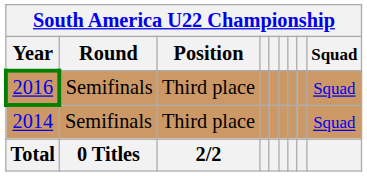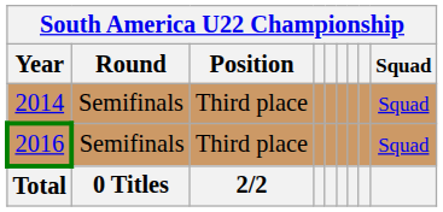 <table class="wikitable" style="text-align: center;">
 <tr>
 <th colspan=9><a href='#'>South America U22 Championship</a></th>
 </tr>
 <tr>
 <th>Year</th>
 <th>Round</th>
 <th>Position</th>
 <th></th>
 <th></th>
 <th></th>
 <th></th>
 <th></th>
 <th><small>Squad</small></th>
 </tr>
 <tr bgcolor=cc9966>
-<td style="border:3px solid green"> <a href='#'>2016</a></td>
+<td> <a href='#'>2014</a></td>
 <td>Semifinals</td>
 <td>Third place</td>
 <td></td>
 <td></td>
 <td></td>
 <td></td>
 <td></td>
 <td><small><a href='#'>Squad</a></small></td>
 </tr>
 <tr bgcolor=cc9966>
-<td> <a href='#'>2014</a></td>
+<td style="border:3px solid green"> <a href='#'>2016</a></td>
 <td>Semifinals</td>
 <td>Third place</td>
 <td></td>
 <td></td>
 <td></td>
 <td></td>
 <td></td>
 <td><small><a href='#'>Squad</a></small></td>
 </tr>
 <tr>
 <th>Total</th>
 <th>0 Titles</th>
 <th>2/2</th>
 <th></th>
 <th></th>
 <th></th>
 <th></th>
 <th></th>
 <th></th>
 </tr>
 </table>
